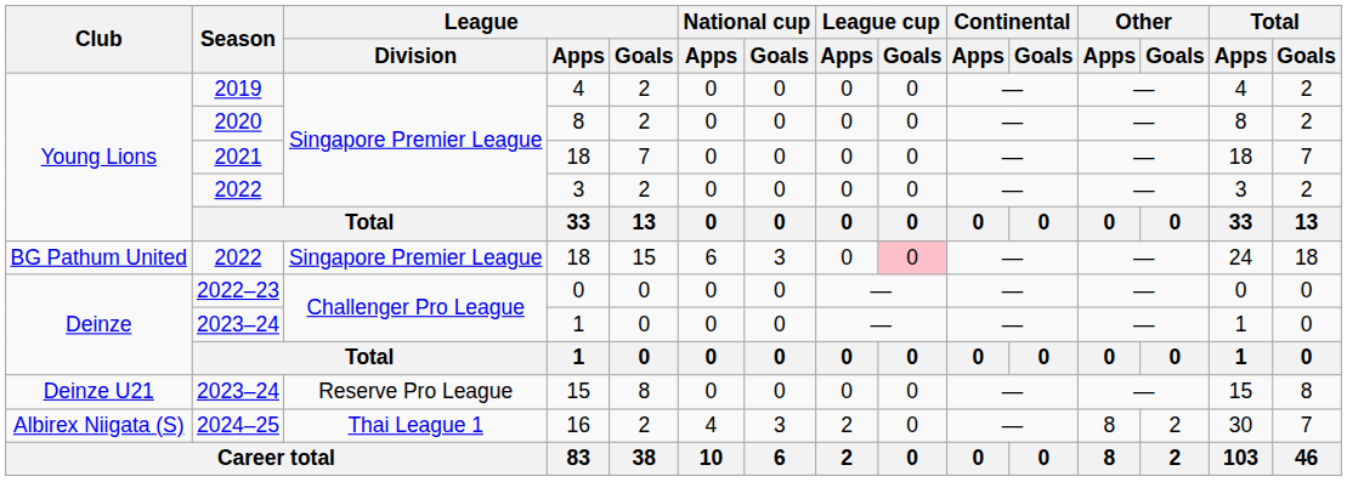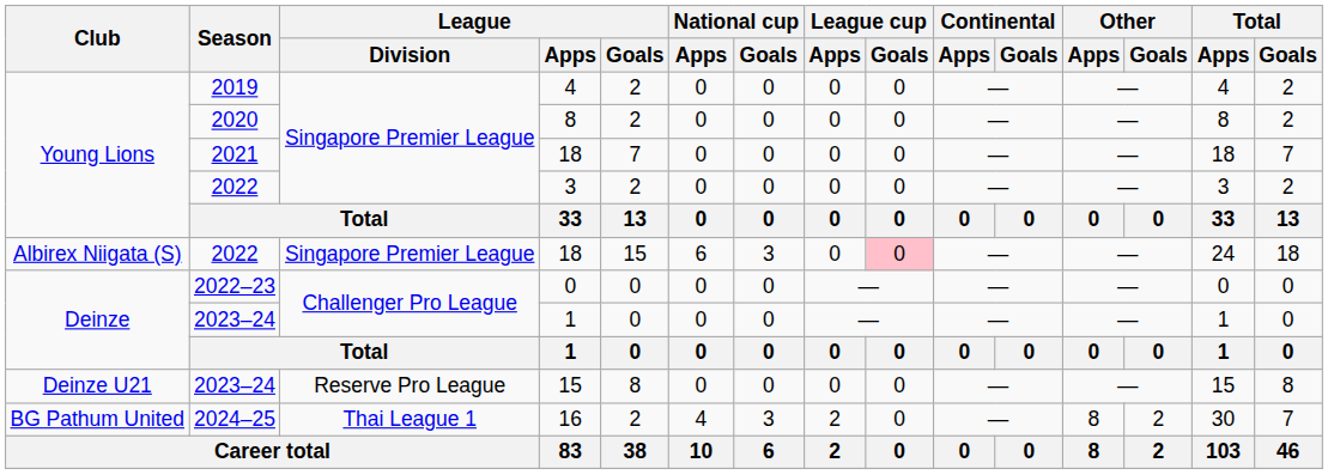 <table class="wikitable" style="text-align:center">
 <tr>
 <th rowspan="2">Club</th>
 <th rowspan="2">Season</th>
 <th colspan="3">League</th>
 <th colspan="2">National cup</th>
 <th colspan="2">League cup</th>
 <th colspan="2">Continental</th>
 <th colspan="2">Other</th>
 <th colspan="2">Total</th>
 </tr>
 <tr>
 <th>Division</th>
 <th>Apps</th>
 <th>Goals</th>
 <th>Apps</th>
 <th>Goals</th>
 <th>Apps</th>
 <th>Goals</th>
 <th>Apps</th>
 <th>Goals</th>
 <th>Apps</th>
 <th>Goals</th>
 <th>Apps</th>
 <th>Goals</th>
 </tr>
 <tr>
 <td rowspan="5"><a href='#'>Young Lions</a></td>
 <td><a href='#'>2019</a></td>
 <td rowspan="4"><a href='#'>Singapore Premier League</a></td>
 <td>4</td>
 <td>2</td>
 <td>0</td>
 <td>0</td>
 <td>0</td>
 <td>0</td>
 <td colspan='2'>—</td>
 <td colspan='2'>—</td>
 <td>4</td>
 <td>2</td>
 </tr>
 <tr>
 <td><a href='#'>2020</a></td>
 <td>8</td>
 <td>2</td>
 <td>0</td>
 <td>0</td>
 <td>0</td>
 <td>0</td>
 <td colspan='2'>—</td>
 <td colspan='2'>—</td>
 <td>8</td>
 <td>2</td>
 </tr>
 <tr>
 <td><a href='#'>2021</a></td>
 <td>18</td>
 <td>7</td>
 <td>0</td>
 <td>0</td>
 <td>0</td>
 <td>0</td>
 <td colspan='2'>—</td>
 <td colspan='2'>—</td>
 <td>18</td>
 <td>7</td>
 </tr>
 <tr>
 <td><a href='#'>2022</a></td>
 <td>3</td>
 <td>2</td>
 <td>0</td>
 <td>0</td>
 <td>0</td>
 <td>0</td>
 <td colspan='2'>—</td>
 <td colspan='2'>—</td>
 <td>3</td>
 <td>2</td>
 </tr>
 <tr>
 <th colspan="2">Total</th>
 <th>33</th>
 <th>13</th>
 <th>0</th>
 <th>0</th>
 <th>0</th>
 <th>0</th>
 <th>0</th>
 <th>0</th>
 <th>0</th>
 <th>0</th>
 <th>33</th>
 <th>13</th>
 </tr>
 <tr>
-<td><a href='#'>BG Pathum United</a></td>
+<td><a href='#'>Albirex Niigata (S)</a></td>
 <td><a href='#'>2022</a></td>
 <td><a href='#'>Singapore Premier League</a></td>
 <td>18</td>
 <td>15</td>
 <td>6</td>
 <td>3</td>
 <td>0</td>
 <td style="background: pink;">0</td>
 <td colspan='2'>—</td>
 <td colspan='2'>—</td>
 <td>24</td>
 <td>18</td>
 </tr>
 <tr>
 <td rowspan="3"><a href='#'>Deinze</a></td>
 <td><a href='#'>2022–23</a></td>
 <td rowspan="2"><a href='#'>Challenger Pro League</a></td>
 <td>0</td>
 <td>0</td>
 <td>0</td>
 <td>0</td>
 <td colspan='2'>—</td>
 <td colspan='2'>—</td>
 <td colspan='2'>—</td>
 <td>0</td>
 <td>0</td>
 </tr>
 <tr>
 <td><a href='#'>2023–24</a></td>
 <td>1</td>
 <td>0</td>
 <td>0</td>
 <td>0</td>
 <td colspan='2'>—</td>
 <td colspan='2'>—</td>
 <td colspan='2'>—</td>
 <td>1</td>
 <td>0</td>
 </tr>
 <tr>
 <th colspan="2">Total</th>
 <th>1</th>
 <th>0</th>
 <th>0</th>
 <th>0</th>
 <th>0</th>
 <th>0</th>
 <th>0</th>
 <th>0</th>
 <th>0</th>
 <th>0</th>
 <th>1</th>
 <th>0</th>
 </tr>
 <tr>
 <td><a href='#'>Deinze U21</a></td>
 <td><a href='#'>2023–24</a></td>
 <td>Reserve Pro League</td>
 <td>15</td>
 <td>8</td>
 <td>0</td>
 <td>0</td>
 <td>0</td>
 <td>0</td>
 <td colspan='2'>—</td>
 <td colspan='2'>—</td>
 <td>15</td>
 <td>8</td>
 </tr>
 <tr>
-<td><a href='#'>Albirex Niigata (S)</a></td>
+<td><a href='#'>BG Pathum United</a></td>
 <td><a href='#'>2024–25</a></td>
 <td><a href='#'>Thai League 1</a></td>
 <td>16</td>
 <td>2</td>
 <td>4</td>
 <td>3</td>
 <td>2</td>
 <td>0</td>
 <td colspan='2'>—</td>
 <td>8</td>
 <td>2</td>
 <td>30</td>
 <td>7</td>
 </tr>
 <tr>
 <th colspan="3">Career total</th>
 <th>83</th>
 <th>38</th>
 <th>10</th>
 <th>6</th>
 <th>2</th>
 <th>0</th>
 <th>0</th>
 <th>0</th>
 <th>8</th>
 <th>2</th>
 <th>103</th>
 <th>46</th>
 </tr>
 <tr>
 </tr>
 </table>
